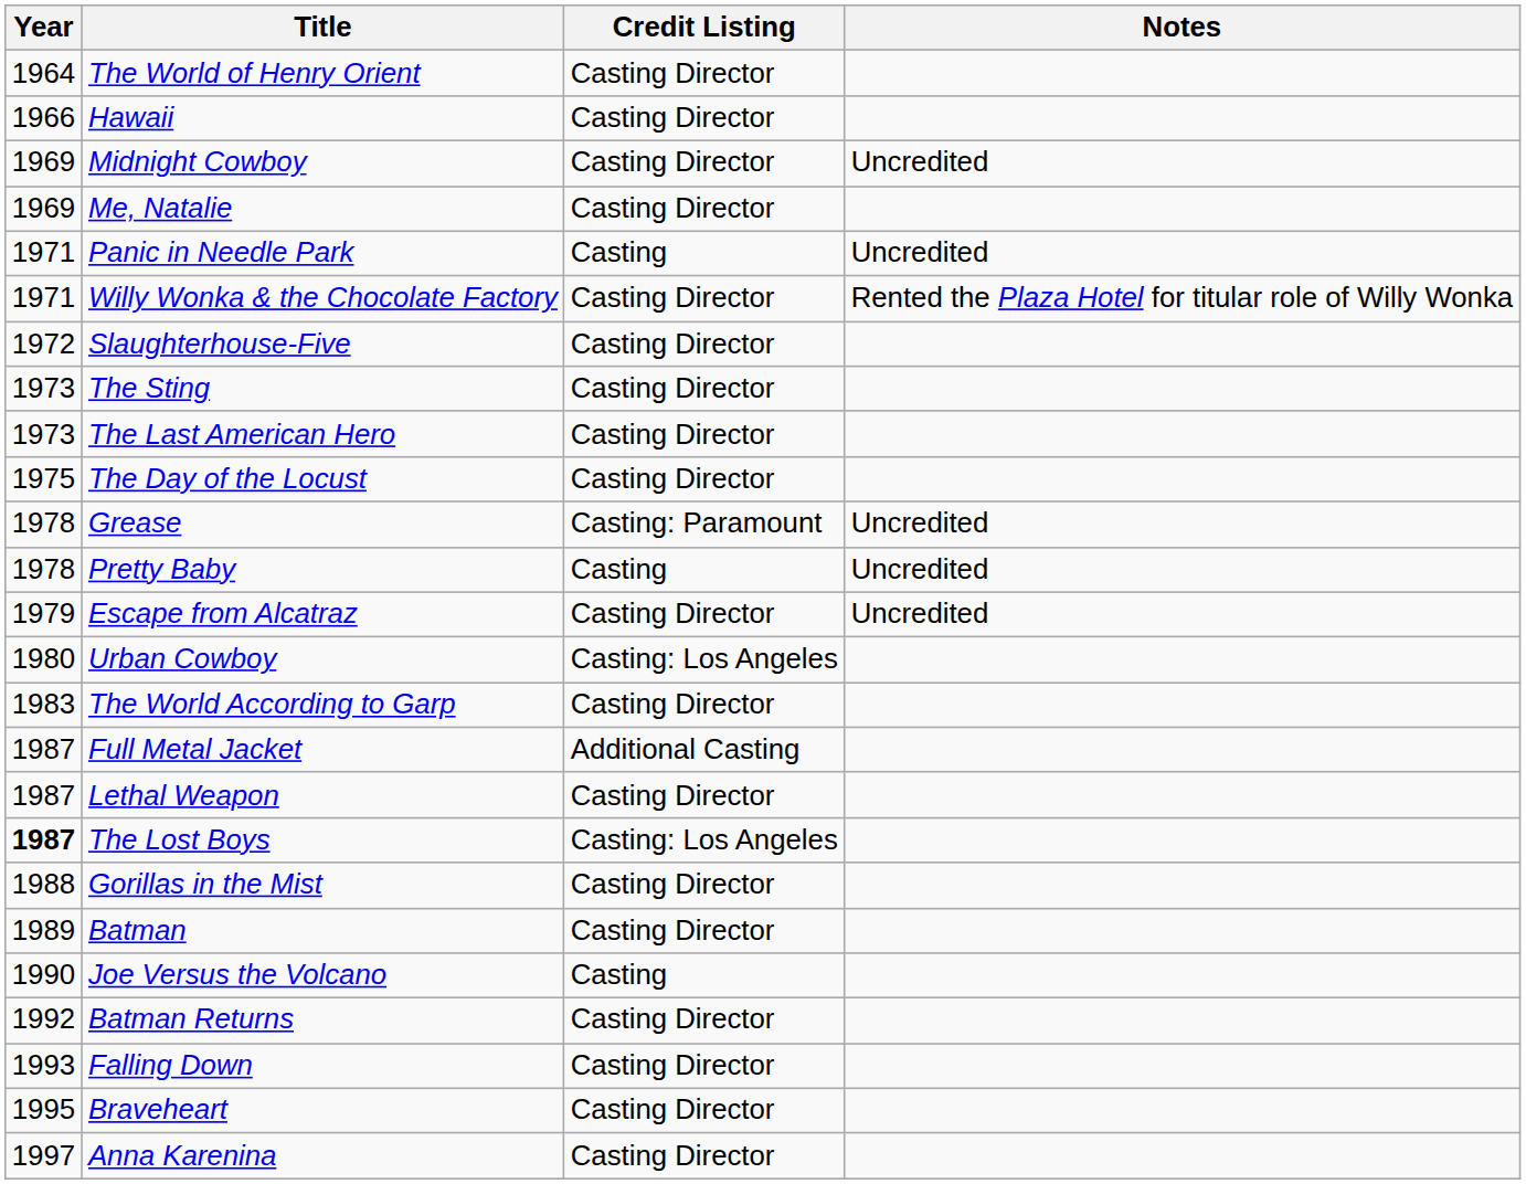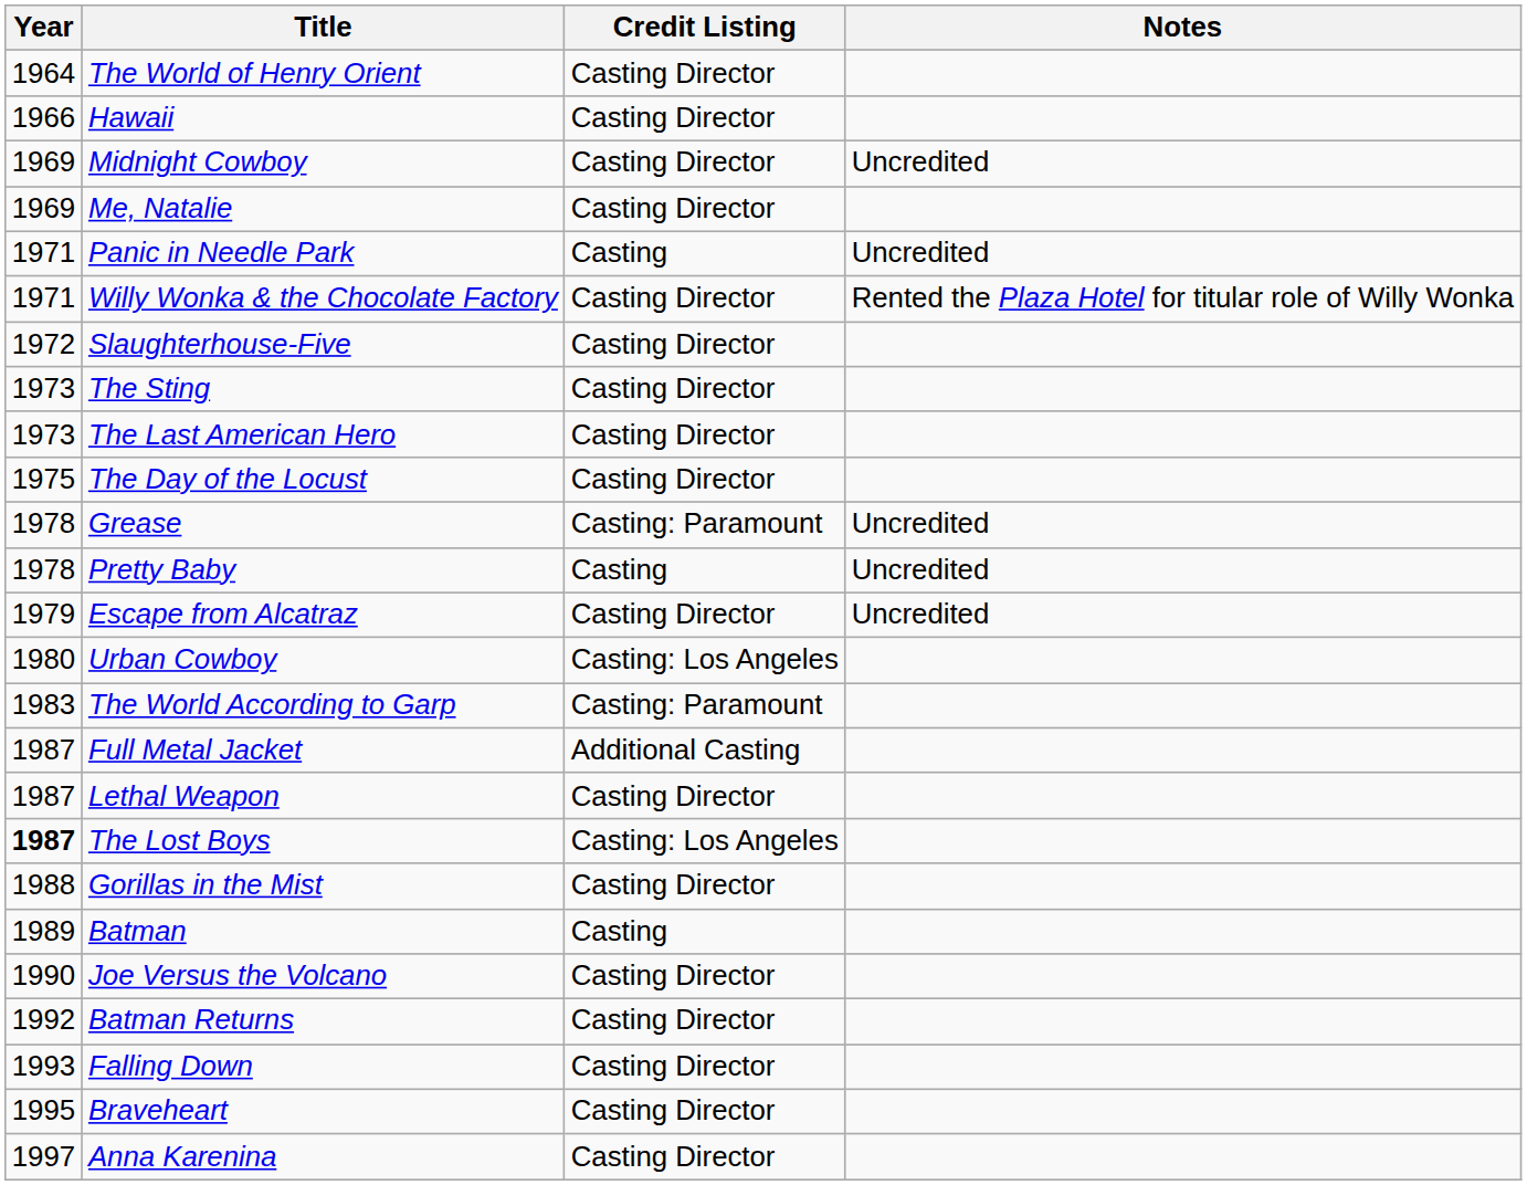 <table class="wikitable">
 <tr>
 <th>Year</th>
 <th>Title</th>
 <th>Credit Listing</th>
 <th>Notes</th>
 </tr>
 <tr>
 <td>1964</td>
 <td><em><a href='#'>The World of Henry Orient</a></em></td>
 <td>Casting Director</td>
 <td></td>
 </tr>
 <tr>
 <td>1966</td>
 <td><em><a href='#'>Hawaii</a></em></td>
 <td>Casting Director</td>
 <td></td>
 </tr>
 <tr>
 <td>1969</td>
 <td><em><a href='#'>Midnight Cowboy</a></em></td>
 <td>Casting Director</td>
 <td>Uncredited</td>
 </tr>
 <tr>
 <td>1969</td>
 <td><em><a href='#'>Me, Natalie</a></em></td>
 <td>Casting Director</td>
 <td></td>
 </tr>
 <tr>
 <td>1971</td>
 <td><em><a href='#'>Panic in Needle Park</a></em></td>
 <td>Casting</td>
 <td>Uncredited</td>
 </tr>
 <tr>
 <td>1971</td>
 <td><em><a href='#'>Willy Wonka & the Chocolate Factory</a></em></td>
 <td>Casting Director</td>
 <td>Rented the <em><a href='#'>Plaza Hotel</a></em> for titular role of Willy Wonka</td>
 </tr>
 <tr>
 <td>1972</td>
 <td><em><a href='#'>Slaughterhouse-Five</a></em></td>
 <td>Casting Director</td>
 <td></td>
 </tr>
 <tr>
 <td>1973</td>
 <td><em><a href='#'>The Sting</a></em></td>
 <td>Casting Director</td>
 <td></td>
 </tr>
 <tr>
 <td>1973</td>
 <td><em><a href='#'>The Last American Hero</a></em></td>
 <td>Casting Director</td>
 <td></td>
 </tr>
 <tr>
 <td>1975</td>
 <td><em><a href='#'>The Day of the Locust</a></em></td>
 <td>Casting Director</td>
 <td></td>
 </tr>
 <tr>
 <td>1978</td>
 <td><em><a href='#'>Grease</a></em></td>
 <td>Casting: Paramount</td>
 <td>Uncredited</td>
 </tr>
 <tr>
 <td>1978</td>
 <td><em><a href='#'>Pretty Baby</a></em></td>
 <td>Casting</td>
 <td>Uncredited</td>
 </tr>
 <tr>
 <td>1979</td>
 <td><em><a href='#'>Escape from Alcatraz</a></em></td>
 <td>Casting Director</td>
 <td>Uncredited</td>
 </tr>
 <tr>
 <td>1980</td>
 <td><em><a href='#'>Urban Cowboy</a></em></td>
 <td>Casting: Los Angeles</td>
 <td></td>
 </tr>
 <tr>
 <td>1983</td>
 <td><em><a href='#'>The World According to Garp</a></em></td>
-<td>Casting Director</td>
+<td>Casting: Paramount</td>
 <td></td>
 </tr>
 <tr>
 <td>1987</td>
 <td><em><a href='#'>Full Metal Jacket</a></em></td>
 <td>Additional Casting</td>
 <td></td>
 </tr>
 <tr>
 <td>1987</td>
 <td><em><a href='#'>Lethal Weapon</a></em></td>
 <td>Casting Director</td>
 <td></td>
 </tr>
 <tr>
 <td><strong>1987</strong></td>
 <td><em><a href='#'>The Lost Boys</a></em></td>
 <td>Casting: Los Angeles</td>
 <td></td>
 </tr>
 <tr>
 <td>1988</td>
 <td><em><a href='#'>Gorillas in the Mist</a></em></td>
 <td>Casting Director</td>
 <td></td>
 </tr>
 <tr>
 <td>1989</td>
 <td><em><a href='#'>Batman</a></em></td>
-<td>Casting Director</td>
+<td>Casting</td>
 <td></td>
 </tr>
 <tr>
 <td>1990</td>
 <td><em><a href='#'>Joe Versus the Volcano</a></em></td>
-<td>Casting</td>
+<td>Casting Director</td>
 <td></td>
 </tr>
 <tr>
 <td>1992</td>
 <td><em><a href='#'>Batman Returns</a></em></td>
 <td>Casting Director</td>
 <td></td>
 </tr>
 <tr>
 <td>1993</td>
 <td><em><a href='#'>Falling Down</a></em></td>
 <td>Casting Director</td>
 <td></td>
 </tr>
 <tr>
 <td>1995</td>
 <td><em><a href='#'>Braveheart</a></em></td>
 <td>Casting Director</td>
 <td></td>
 </tr>
 <tr>
 <td>1997</td>
 <td><em><a href='#'>Anna Karenina</a></em></td>
 <td>Casting Director</td>
 <td></td>
 </tr>
 <tr>
 </tr>
 </table>
